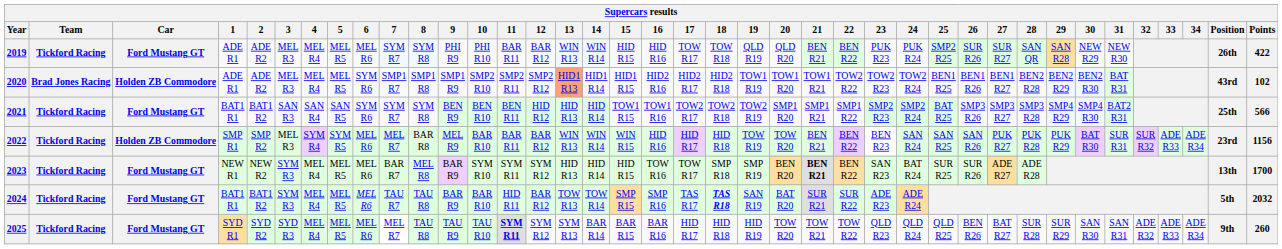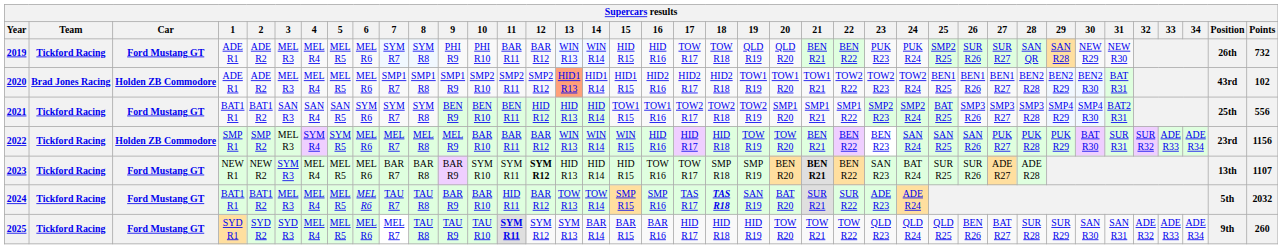 <table class="wikitable" style="text-align:center; font-size:75%">
 <tr>
 <th colspan=45><a href='#'>Supercars</a> results</th>
 </tr>
 <tr>
 <th>Year</th>
 <th>Team</th>
 <th>Car</th>
 <th>1</th>
 <th>2</th>
 <th>3</th>
 <th>4</th>
 <th>5</th>
 <th>6</th>
 <th>7</th>
 <th>8</th>
 <th>9</th>
 <th>10</th>
 <th>11</th>
 <th>12</th>
 <th>13</th>
 <th>14</th>
 <th>15</th>
 <th>16</th>
 <th>17</th>
 <th>18</th>
 <th>19</th>
 <th>20</th>
 <th>21</th>
 <th>22</th>
 <th>23</th>
 <th>24</th>
 <th>25</th>
 <th>26</th>
 <th>27</th>
 <th>28</th>
 <th>29</th>
 <th>30</th>
 <th>31</th>
 <th>32</th>
 <th>33</th>
 <th>34</th>
 <th>Position</th>
 <th>Points</th>
 </tr>
 <tr>
 <th><a href='#'>2019</a></th>
 <th nowrap><a href='#'>Tickford Racing</a></th>
 <th nowrap><a href='#'>Ford Mustang GT</a></th>
 <td><a href='#'>ADE<br>R1</a></td>
 <td><a href='#'>ADE<br>R2</a></td>
 <td><a href='#'>MEL<br>R3</a></td>
 <td><a href='#'>MEL<br>R4</a></td>
 <td><a href='#'>MEL<br>R5</a></td>
 <td><a href='#'>MEL<br>R6</a></td>
 <td style=background:#f1f8ff><a href='#'>SYM<br>R7</a><br></td>
 <td style=background:#f1f8ff><a href='#'>SYM<br>R8</a><br></td>
 <td><a href='#'>PHI<br>R9</a></td>
 <td><a href='#'>PHI<br>R10</a></td>
 <td><a href='#'>BAR<br>R11</a></td>
 <td><a href='#'>BAR<br>R12</a></td>
 <td style=background:#f1f8ff><a href='#'>WIN<br>R13</a><br></td>
 <td style=background:#f1f8ff><a href='#'>WIN<br>R14</a><br></td>
 <td><a href='#'>HID<br>R15</a></td>
 <td><a href='#'>HID<br>R16</a></td>
 <td><a href='#'>TOW<br>R17</a></td>
 <td><a href='#'>TOW<br>R18</a></td>
 <td><a href='#'>QLD<br>R19</a></td>
 <td><a href='#'>QLD<br>R20</a></td>
 <td style=background:#dfffdf><a href='#'>BEN<br>R21</a><br></td>
 <td style=background:#dfffdf><a href='#'>BEN<br>R22</a><br></td>
 <td><a href='#'>PUK<br>R23</a></td>
 <td><a href='#'>PUK<br>R24</a></td>
 <td style=background:#dfffdf><a href='#'>SMP2<br>R25</a><br></td>
 <td style=background:#dfffdf><a href='#'>SUR<br>R26</a><br></td>
 <td style=background:#dfffdf><a href='#'>SUR<br>R27</a><br></td>
 <td style=background:#dfffdf><a href='#'>SAN<br>QR</a><br></td>
 <td style=background:#ffdf9f><a href='#'>SAN<br>R28</a><br></td>
 <td><a href='#'>NEW<br>R29</a></td>
 <td><a href='#'>NEW<br>R30</a></td>
 <th colspan=3></th>
 <th>26th</th>
-<th>422</th>
+<th>732</th>
 </tr>
 <tr>
 <th><a href='#'>2020</a></th>
 <th nowrap><a href='#'>Brad Jones Racing</a></th>
 <th nowrap><a href='#'>Holden ZB Commodore</a></th>
 <td><a href='#'>ADE<br>R1</a></td>
 <td><a href='#'>ADE<br>R2</a></td>
 <td><a href='#'>MEL<br>R3</a></td>
 <td><a href='#'>MEL<br>R4</a></td>
 <td><a href='#'>MEL<br>R5</a></td>
-<td><a href='#'>SYM<br>R6</a></td>
+<td><a href='#'>MEL<br>R6</a></td>
 <td><a href='#'>SMP1<br>R7</a></td>
 <td><a href='#'>SMP1<br>R8</a></td>
 <td><a href='#'>SMP1<br>R9</a></td>
 <td><a href='#'>SMP2<br>R10</a></td>
 <td><a href='#'>SMP2<br>R11</a></td>
 <td><a href='#'>SMP2<br>R12</a></td>
 <td style="background: lightsalmon;"><a href='#'>HID1<br>R13</a></td>
 <td><a href='#'>HID1<br>R14</a></td>
 <td><a href='#'>HID1<br>R15</a></td>
 <td><a href='#'>HID2<br>R16</a></td>
 <td><a href='#'>HID2<br>R17</a></td>
 <td><a href='#'>HID2<br>R18</a></td>
 <td><a href='#'>TOW1<br>R19</a></td>
 <td><a href='#'>TOW1<br>R20</a></td>
 <td><a href='#'>TOW1<br>R21</a></td>
 <td><a href='#'>TOW2<br>R22</a></td>
 <td><a href='#'>TOW2<br>R23</a></td>
 <td><a href='#'>TOW2<br>R24</a></td>
 <td><a href='#'>BEN1<br>R25</a></td>
 <td><a href='#'>BEN1<br>R26</a></td>
 <td><a href='#'>BEN1<br>R27</a></td>
 <td><a href='#'>BEN2<br>R28</a></td>
 <td style=background:#f1f8ff><a href='#'>BEN2<br>R29</a><br></td>
 <td style=background:#f1f8ff><a href='#'>BEN2<br>R30</a><br></td>
 <td style=background:#dfffdf><a href='#'>BAT<br>R31</a><br></td>
 <th colspan=3></th>
 <th>43rd</th>
 <th>102</th>
 </tr>
 <tr>
 <th><a href='#'>2021</a></th>
 <th nowrap><a href='#'>Tickford Racing</a></th>
 <th nowrap><a href='#'>Ford Mustang GT</a></th>
 <td><a href='#'>BAT1<br>R1</a></td>
 <td><a href='#'>BAT1<br>R2</a></td>
 <td><a href='#'>SAN<br>R3</a></td>
 <td><a href='#'>SAN<br>R4</a></td>
 <td><a href='#'>SAN<br>R5</a></td>
 <td><a href='#'>SYM<br>R6</a></td>
 <td><a href='#'>SYM<br>R7</a></td>
 <td><a href='#'>SYM<br>R8</a></td>
 <td style=background:#dfffdf><a href='#'>BEN<br>R9</a><br></td>
 <td style=background:#dfffdf><a href='#'>BEN<br>R10</a><br></td>
 <td style=background:#dfffdf><a href='#'>BEN<br>R11</a><br></td>
 <td style=background:#dfffdf><a href='#'>HID<br>R12</a><br></td>
 <td style=background:#dfffdf><a href='#'>HID<br>R13</a><br></td>
 <td style=background:#dfffdf><a href='#'>HID<br>R14</a><br></td>
 <td><a href='#'>TOW1<br>R15</a></td>
 <td><a href='#'>TOW1<br>R16</a></td>
 <td><a href='#'>TOW2<br>R17</a></td>
 <td><a href='#'>TOW2<br>R18</a></td>
 <td><a href='#'>TOW2<br>R19</a></td>
 <td><a href='#'>SMP1<br>R20</a></td>
 <td><a href='#'>SMP1<br>R21</a></td>
 <td><a href='#'>SMP1<br>R22</a></td>
 <td style=background:#dfffdf><a href='#'>SMP2<br>R23</a><br></td>
 <td style=background:#dfffdf><a href='#'>SMP2<br>R24</a><br></td>
 <td style=background:#dfffdf><a href='#'>BAT<br>R25</a><br></td>
 <td><a href='#'>SMP3<br>R26</a></td>
 <td><a href='#'>SMP3<br>R27</a></td>
 <td><a href='#'>SMP3<br>R28</a></td>
 <td style=background:#f1f8ff><a href='#'>SMP4<br>R29</a><br></td>
 <td style=background:#f1f8ff><a href='#'>SMP4<br>R30</a><br></td>
 <td style=background:#dfffdf><a href='#'>BAT2<br>R31</a><br></td>
 <th colspan=3></th>
 <th>25th</th>
-<th>566</th>
+<th>556</th>
 </tr>
 <tr>
 <th><a href='#'>2022</a></th>
 <th nowrap><a href='#'>Tickford Racing</a></th>
 <th nowrap><a href='#'>Holden ZB Commodore</a></th>
 <td style=background:#dfffdf><a href='#'>SMP<br>R1</a><br></td>
 <td style=background:#dfffdf><a href='#'>SMP<br>R2</a><br></td>
 <td style=background:#dfffdf>MEL<br>R3<br></td>
 <td style=background:#EFCFFF><a href='#'>SYM<br>R4</a><br></td>
 <td style=background:#dfffdf><a href='#'>SYM<br>R5</a><br></td>
 <td style=background:#dfffdf><a href='#'>MEL<br>R6</a><br></td>
 <td style=background:#dfffdf><a href='#'>MEL<br>R7</a><br></td>
-<td style=background:#dfffdf>BAR<br>R8<br></td>
+<td style=background:#dfffdf><a href='#'>MEL<br>R8</a><br></td>
 <td style=background:#dfffdf><a href='#'>MEL<br>R9</a><br></td>
 <td style=background:#dfffdf><a href='#'>BAR<br>R10</a><br></td>
 <td style=background:#dfffdf><a href='#'>BAR<br>R11</a><br></td>
 <td style=background:#dfffdf><a href='#'>BAR<br>R12</a><br></td>
 <td style=background:#dfffdf><a href='#'>WIN<br>R13</a><br></td>
 <td style=background:#dfffdf><a href='#'>WIN<br>R14</a><br></td>
 <td style=background:#dfffdf><a href='#'>WIN<br>R15</a><br></td>
 <td style=background:#dfffdf><a href='#'>HID<br>R16</a><br></td>
 <td style=background:#efcfff><a href='#'>HID<br>R17</a><br></td>
 <td style=background:#dfffdf><a href='#'>HID<br>R18</a><br></td>
 <td style=background:#dfffdf><a href='#'>TOW<br>R19</a><br></td>
 <td style=background:#dfffdf><a href='#'>TOW<br>R20</a><br></td>
 <td style=background:#dfffdf><a href='#'>BEN<br>R21</a><br></td>
 <td style=background:#efcfff><a href='#'>BEN<br>R22</a><br></td>
 <td style=background:#ffffff><a href='#'>BEN<br>R23</a><br></td>
 <td style=background:#dfffdf><a href='#'>SAN<br>R24</a><br></td>
 <td style=background:#dfffdf><a href='#'>SAN<br>R25</a><br></td>
 <td style=background:#dfffdf><a href='#'>SAN<br>R26</a><br></td>
 <td style=background:#dfffdf><a href='#'>PUK<br>R27</a><br></td>
 <td style=background:#dfffdf><a href='#'>PUK<br>R28</a><br></td>
 <td style=background:#dfffdf><a href='#'>PUK<br>R29</a><br></td>
 <td style=background:#efcfff><a href='#'>BAT<br>R30</a><br></td>
 <td style=background:#dfffdf><a href='#'>SUR<br>R31</a><br></td>
 <td style=background:#efcfff><a href='#'>SUR<br>R32</a><br></td>
 <td style=background:#dfffdf><a href='#'>ADE<br>R33</a><br></td>
 <td style=background:#dfffdf><a href='#'>ADE<br>R34</a><br></td>
 <th>23rd</th>
 <th>1156</th>
 </tr>
 <tr>
 <th><a href='#'>2023</a></th>
 <th nowrap><a href='#'>Tickford Racing</a></th>
 <th nowrap><a href='#'>Ford Mustang GT</a></th>
 <td style=background:#dfffdf>NEW<br>R1<br></td>
 <td style=background:#dfffdf>NEW<br>R2<br></td>
 <td style=background:#dfffdf><a href='#'>SYM<br>R3</a><br></td>
 <td style=background:#dfffdf>MEL<br>R4<br></td>
 <td style=background:#dfffdf>MEL<br>R5<br></td>
 <td style=background:#dfffdf>MEL<br>R6<br></td>
 <td style=background:#dfffdf>BAR<br>R7<br></td>
-<td style=background:#dfffdf><a href='#'>MEL<br>R8</a><br></td>
+<td style=background:#dfffdf>BAR<br>R8<br></td>
 <td style=background:#efcfff>BAR<br>R9<br></td>
 <td style=background:#dfffdf>SYM<br>R10<br></td>
 <td style=background:#dfffdf>SYM<br>R11<br></td>
-<td style=background:#dfffdf>SYM<br>R12<br></td>
+<td style=background:#dfffdf><strong>SYM<br>R12<br></strong></td>
 <td style=background:#dfffdf>HID<br>R13<br></td>
 <td style=background:#dfffdf>HID<br>R14<br></td>
 <td style=background:#dfffdf>HID<br>R15<br></td>
 <td style=background:#dfffdf>TOW<br>R16<br></td>
 <td style=background:#dfffdf>TOW<br>R17<br></td>
 <td style=background:#dfffdf>SMP<br>R18<br></td>
 <td style=background:#dfffdf>SMP<br>R19<br></td>
 <td style=background:#ffdf9f>BEN<br>R20<br></td>
 <td style=background:#dfdfdf><strong>BEN<br>R21<br></strong></td>
 <td style=background:#ffdf9f>BEN<br>R22<br></td>
 <td style=background:#dfffdf>SAN<br>R23<br></td>
 <td style=background:#dfffdf>BAT<br>R24<br></td>
 <td style=background:#dfffdf>SUR<br>R25<br></td>
 <td style=background:#dfffdf>SUR<br>R26<br></td>
 <td style=background:#ffdf9f>ADE<br>R27<br></td>
 <td style=background:#dfffdf>ADE<br>R28<br></td>
 <th colspan=6></th>
 <th>13th</th>
-<th>1700</th>
+<th>1107</th>
 </tr>
 <tr>
 <th><a href='#'>2024</a></th>
 <th nowrap><a href='#'>Tickford Racing</a></th>
 <th nowrap><a href='#'>Ford Mustang GT</a></th>
 <td style=background:#dfffdf><a href='#'>BAT1<br>R1</a><br></td>
 <td style=background:#dfffdf><a href='#'>BAT1<br>R2</a><br></td>
-<td style=background:#dfffdf><a href='#'>SYM<br>R3</a><br></td>
+<td style=background:#dfffdf><a href='#'>MEL<br>R3</a><br></td>
 <td style=background:#dfffdf><a href='#'>MEL<br>R4</a><br></td>
 <td style=background:#dfffdf><a href='#'>MEL<br>R5</a><br></td>
 <td style=background:#dfffdf><em><a href='#'>MEL<br>R6</a><br></em></td>
 <td style=background:#dfffdf><a href='#'>TAU<br>R7</a><br></td>
 <td style=background:#dfffdf><a href='#'>TAU<br>R8</a><br></td>
 <td style=background:#dfffdf><a href='#'>BAR<br>R9</a><br></td>
 <td style=background:#dfffdf><a href='#'>BAR<br>R10</a><br></td>
 <td style=background:#dfffdf><a href='#'>HID<br>R11</a><br></td>
 <td style=background:#dfffdf><a href='#'>BAR<br>R12</a><br></td>
 <td style=background:#dfffdf><a href='#'>TOW<br>R13</a><br></td>
 <td style=background:#dfffdf><a href='#'>TOW<br>R14</a><br></td>
 <td style=background:#ffdf9f><a href='#'>SMP<br>R15</a><br></td>
 <td style=background:#dfffdf><a href='#'>SMP<br>R16</a><br></td>
 <td style=background:#dfffdf><a href='#'>TAS<br>R17</a><br></td>
 <td style=background:#dfffdf><strong><em><a href='#'>TAS<br>R18</a><br></em></strong></td>
 <td style=background:#dfffdf><a href='#'>SAN<br>R19</a><br></td>
 <td style=background:#dfffdf><a href='#'>BAT<br>R20</a><br></td>
 <td style=background:#dfdfdf><a href='#'>SUR<br>R21</a><br></td>
 <td style=background:#dfffdf><a href='#'>SUR<br>R22</a><br></td>
 <td style=background:#dfffdf><a href='#'>ADE<br>R23</a><br></td>
 <td style=background:#ffdf9f><a href='#'>ADE<br>R24</a><br></td>
 <th colspan=10></th>
 <th>5th</th>
 <th>2032</th>
 </tr>
 <tr>
 <th><a href='#'>2025</a></th>
 <th><a href='#'>Tickford Racing</a></th>
 <th><a href='#'>Ford Mustang GT</a></th>
 <td style=background:#ffdf9f><a href='#'>SYD<br>R1</a><br></td>
 <td style=background:#dfffdf><a href='#'>SYD<br>R2</a><br></td>
 <td style=background:#dfffdf><a href='#'>SYD<br>R3</a><br></td>
 <td style=background:#dfffdf><a href='#'>MEL<br>R4</a><br></td>
 <td style=background:#dfffdf><a href='#'>MEL<br>R5</a><br></td>
 <td style=background:#dfffdf><a href='#'>MEL<br>R6</a><br></td>
 <td style=background:#ffffff><a href='#'>MEL<br>R7</a><br></td>
 <td style=background:#dfffdf><a href='#'>TAU<br>R8</a><br></td>
 <td style=background:#dfffdf><a href='#'>TAU<br>R9</a><br></td>
 <td style=background:#dfffdf><a href='#'>TAU<br>R10</a><br></td>
 <td style=background:#dfdfdf><strong><a href='#'>SYM<br>R11</a><br></strong></td>
 <td style=background:#><a href='#'>SYM<br>R12</a><br></td>
 <td style=background:#><a href='#'>SYM<br>R13</a><br></td>
 <td style=background:#><a href='#'>BAR<br>R14</a><br></td>
 <td style=background:#><a href='#'>BAR<br>R15</a><br></td>
 <td style=background:#><a href='#'>BAR<br>R16</a><br></td>
 <td style=background:#><a href='#'>HID<br>R17</a><br></td>
 <td style=background:#><a href='#'>HID<br>R18</a><br></td>
 <td style=background:#><a href='#'>HID<br>R19</a><br></td>
 <td style=background:#><a href='#'>TOW<br>R20</a><br></td>
 <td style=background:#><a href='#'>TOW<br>R21</a><br></td>
 <td style=background:#><a href='#'>TOW<br>R22</a><br></td>
 <td style=background:#><a href='#'>QLD<br>R23</a><br></td>
 <td style=background:#><a href='#'>QLD<br>R24</a><br></td>
 <td style=background:#><a href='#'>QLD<br>R25</a><br></td>
 <td style=background:#><a href='#'>BEN<br>R26</a><br></td>
 <td style=background:#><a href='#'>BAT<br>R27</a><br></td>
 <td style=background:#><a href='#'>SUR<br>R28</a><br></td>
 <td style=background:#><a href='#'>SUR<br>R29</a><br></td>
 <td style=background:#><a href='#'>SAN<br>R30</a><br></td>
 <td style=background:#><a href='#'>SAN<br>R31</a><br></td>
 <td style=background:#><a href='#'>ADE<br>R32</a><br></td>
 <td style=background:#><a href='#'>ADE<br>R33</a><br></td>
 <td style=background:#><a href='#'>ADE<br>R34</a><br></td>
 <th>9th</th>
 <th>260</th>
 </tr>
 </table>
